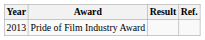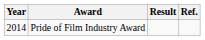 <table class="wikitable">
 <tr>
 <th>Year</th>
 <th>Award</th>
 <th>Result</th>
 <th>Ref.</th>
 </tr>
 <tr>
-<td>2013</td>
+<td>2014</td>
 <td>Pride of Film Industry Award</td>
 <td></td>
 <td></td>
 </tr>
 </table>
